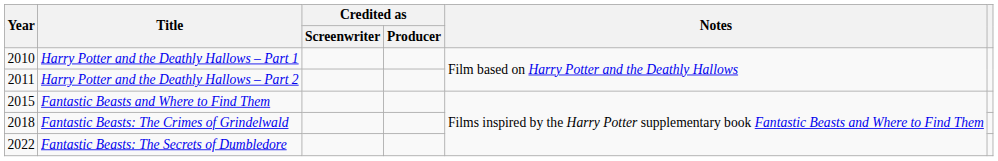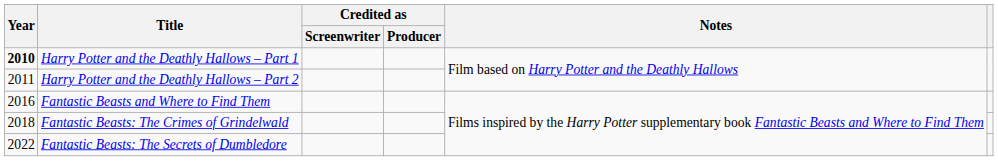 <table class="wikitable sortable" style="text-align:center; margin-right:auto; margin-right:auto">
 <tr>
 <th scope="col" rowspan="2">Year</th>
 <th scope="col"  rowspan="2">Title</th>
 <th scope="col"  colspan="2">Credited as</th>
 <th scope="col"  rowspan="2">Notes</th>
 <th scope="col"  rowspan="2" class="unsortable"></th>
 </tr>
 <tr>
 <th width=65>Screenwriter</th>
 <th width=65>Producer</th>
 </tr>
 <tr>
-<td>2010</td>
+<td><strong>2010</strong></td>
 <td style="text-align:left"><em><a href='#'>Harry Potter and the Deathly Hallows – Part 1</a></em></td>
 <td></td>
 <td></td>
 <td rowspan="2" style="text-align:left">Film based on <em><a href='#'>Harry Potter and the Deathly Hallows</a></em></td>
 <td rowspan="2"></td>
 </tr>
 <tr>
 <td>2011</td>
 <td style="text-align:left"><em><a href='#'>Harry Potter and the Deathly Hallows – Part 2</a></em></td>
 <td></td>
 <td></td>
 </tr>
 <tr>
-<td>2015</td>
+<td>2016</td>
 <td style="text-align:left"><em><a href='#'>Fantastic Beasts and Where to Find Them</a></em></td>
 <td></td>
 <td></td>
 <td rowspan="3" style="text-align:left">Films inspired by the <em>Harry Potter</em> supplementary book <em><a href='#'>Fantastic Beasts and Where to Find Them</a></em></td>
 <td></td>
 </tr>
 <tr>
 <td>2018</td>
 <td style="text-align:left"><em><a href='#'>Fantastic Beasts: The Crimes of Grindelwald</a></em></td>
 <td></td>
 <td></td>
 <td></td>
 </tr>
 <tr>
 <td>2022</td>
 <td style="text-align:left"><em><a href='#'>Fantastic Beasts: The Secrets of Dumbledore</a></em></td>
 <td></td>
 <td></td>
 <td></td>
 </tr>
 </table>
